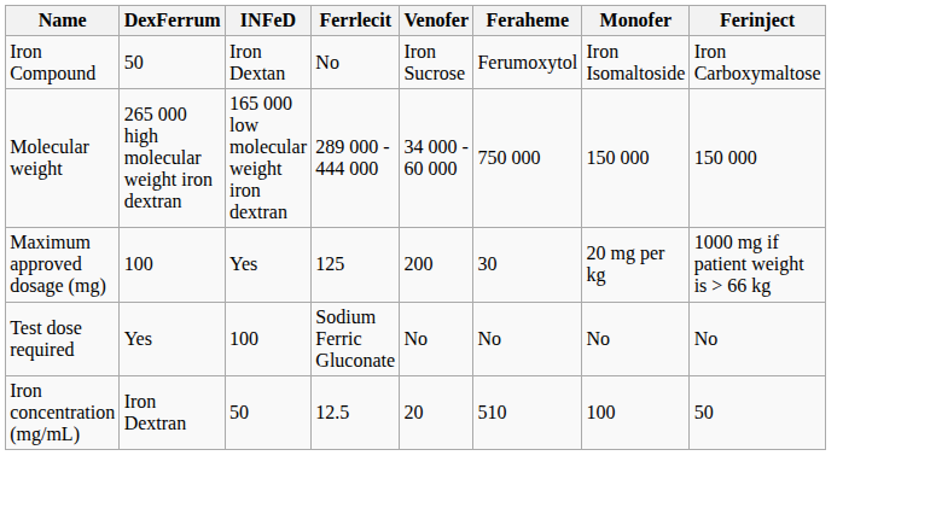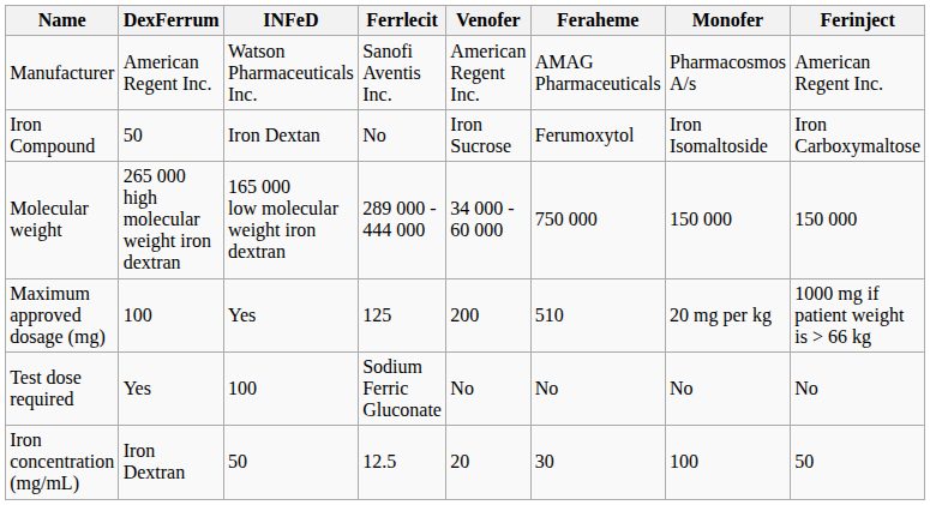 <table class="wikitable">
 <tr>
 <th>Name</th>
 <th>DexFerrum</th>
 <th>INFeD</th>
 <th>Ferrlecit</th>
 <th>Venofer</th>
 <th>Feraheme</th>
 <th>Monofer</th>
 <th>Ferinject</th>
+</tr>
+<tr>
+<td>Manufacturer</td>
+<td>American Regent Inc.</td>
+<td>Watson Pharmaceuticals Inc.</td>
+<td>Sanofi Aventis Inc.</td>
+<td>American Regent Inc.</td>
+<td>AMAG Pharmaceuticals</td>
+<td>Pharmacosmos A/s</td>
+<td>American Regent Inc.</td>
 </tr>
 <tr>
 <td>Iron Compound</td>
 <td>50</td>
 <td>Iron Dextan</td>
 <td>No</td>
 <td>Iron Sucrose</td>
 <td>Ferumoxytol</td>
 <td>Iron Isomaltoside</td>
 <td>Iron Carboxymaltose</td>
 </tr>
 <tr>
 <td>Molecular weight</td>
 <td>265 000<br>high molecular weight iron dextran</td>
 <td>165 000<br>low molecular weight iron dextran</td>
 <td>289 000 - 444 000</td>
 <td>34 000 - 60 000</td>
 <td>750 000</td>
 <td>150 000</td>
 <td>150 000</td>
 </tr>
 <tr>
 <td>Maximum approved dosage (mg)</td>
 <td>100</td>
 <td>Yes</td>
 <td>125</td>
 <td>200</td>
-<td>30</td>
+<td>510</td>
 <td>20 mg per kg</td>
 <td>1000 mg if patient weight is > 66 kg</td>
 </tr>
 <tr>
 <td>Test dose required</td>
 <td>Yes</td>
 <td>100</td>
 <td>Sodium Ferric Gluconate</td>
 <td>No</td>
 <td>No</td>
 <td>No</td>
 <td>No</td>
 </tr>
 <tr>
 <td>Iron concentration (mg/mL)</td>
 <td>Iron Dextran</td>
 <td>50</td>
 <td>12.5</td>
 <td>20</td>
-<td>510</td>
+<td>30</td>
 <td>100</td>
 <td>50</td>
 </tr>
 </table>
